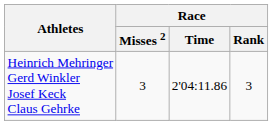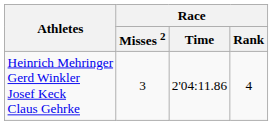 <table class="wikitable" border="1" style="font-size:90%">
 <tr>
 <th rowspan=2>Athletes</th>
 <th colspan=3>Race</th>
 </tr>
 <tr>
 <th>Misses <sup>2</sup></th>
 <th>Time</th>
 <th>Rank</th>
 </tr>
 <tr>
 <td><a href='#'>Heinrich Mehringer</a><br><a href='#'>Gerd Winkler</a><br><a href='#'>Josef Keck</a><br><a href='#'>Claus Gehrke</a></td>
 <td align=center>3</td>
 <td align=center>2'04:11.86</td>
-<td align=center>3</td>
+<td align=center>4</td>
 </tr>
 </table>
